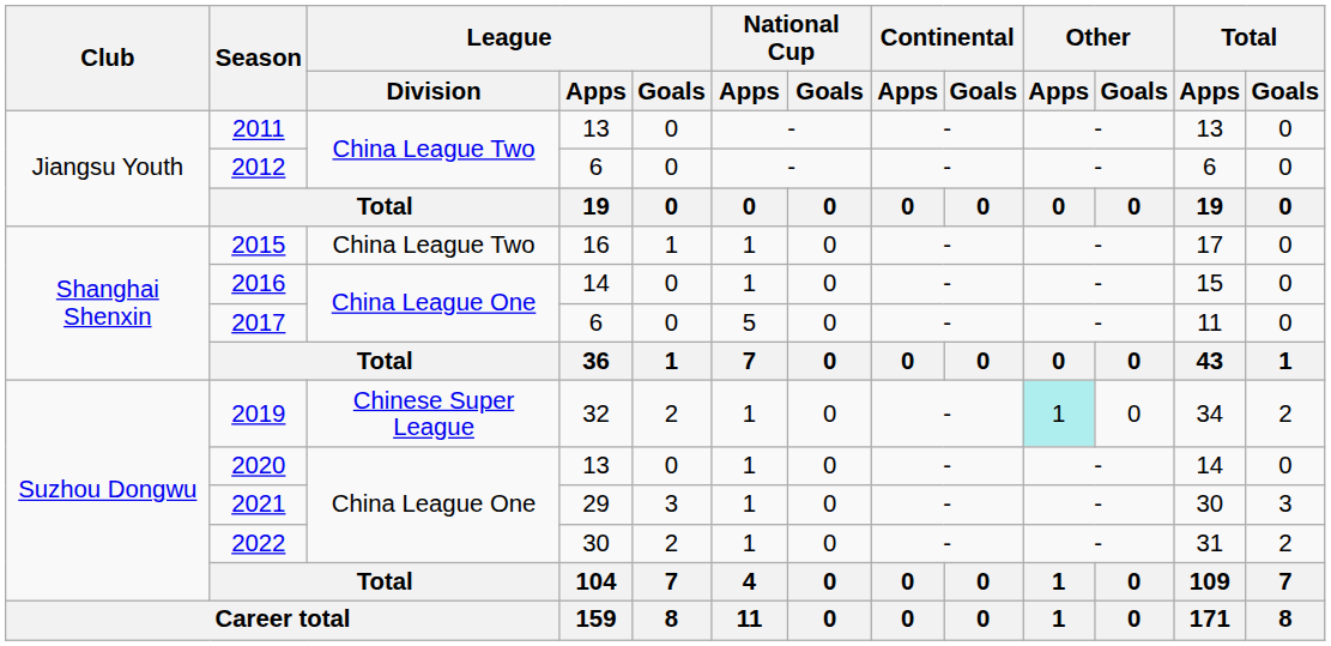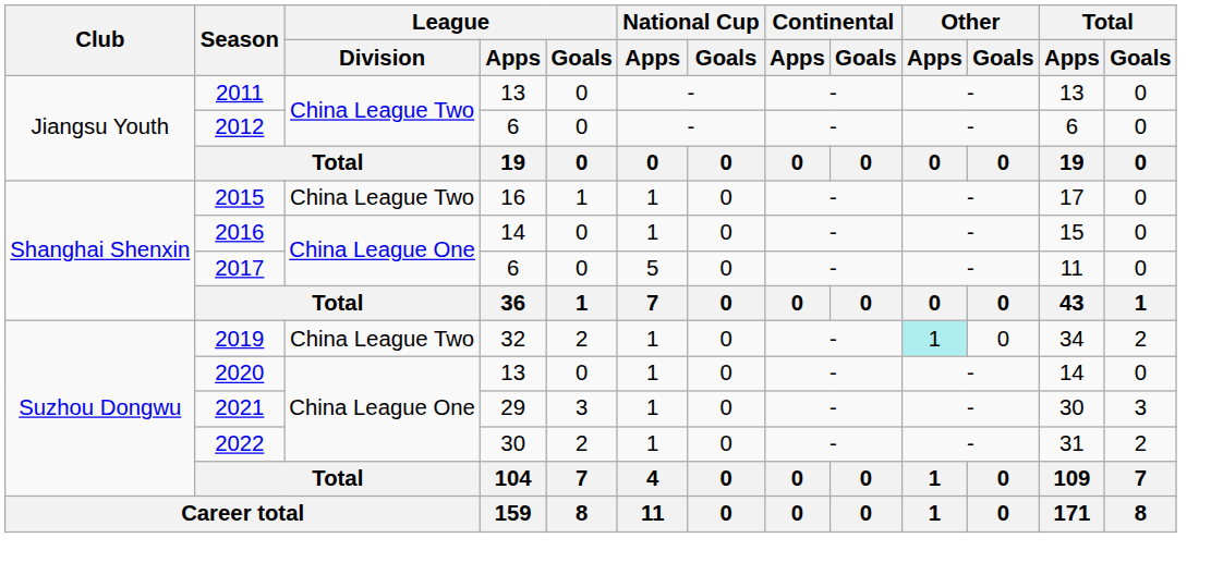 <table class="wikitable" style="text-align: center">
 <tr>
 <th rowspan="2">Club</th>
 <th rowspan="2">Season</th>
 <th colspan="3">League</th>
 <th colspan="2">National Cup</th>
 <th colspan="2">Continental</th>
 <th colspan="2">Other</th>
 <th colspan="2">Total</th>
 </tr>
 <tr>
 <th>Division</th>
 <th>Apps</th>
 <th>Goals</th>
 <th>Apps</th>
 <th>Goals</th>
 <th>Apps</th>
 <th>Goals</th>
 <th>Apps</th>
 <th>Goals</th>
 <th>Apps</th>
 <th>Goals</th>
 </tr>
 <tr>
 <td rowspan=3>Jiangsu Youth</td>
 <td><a href='#'>2011</a></td>
 <td rowspan="2"><a href='#'>China League Two</a></td>
 <td>13</td>
 <td>0</td>
 <td colspan="2">-</td>
 <td colspan="2">-</td>
 <td colspan="2">-</td>
 <td>13</td>
 <td>0</td>
 </tr>
 <tr>
 <td><a href='#'>2012</a></td>
 <td>6</td>
 <td>0</td>
 <td colspan="2">-</td>
 <td colspan="2">-</td>
 <td colspan="2">-</td>
 <td>6</td>
 <td>0</td>
 </tr>
 <tr>
 <th colspan="2"><strong>Total</strong></th>
 <th>19</th>
 <th>0</th>
 <th>0</th>
 <th>0</th>
 <th>0</th>
 <th>0</th>
 <th>0</th>
 <th>0</th>
 <th>19</th>
 <th>0</th>
 </tr>
 <tr>
 <td rowspan=4><a href='#'>Shanghai Shenxin</a></td>
 <td><a href='#'>2015</a></td>
 <td>China League Two</td>
 <td>16</td>
 <td>1</td>
 <td>1</td>
 <td>0</td>
 <td colspan="2">-</td>
 <td colspan="2">-</td>
 <td>17</td>
 <td>0</td>
 </tr>
 <tr>
 <td><a href='#'>2016</a></td>
 <td rowspan="2"><a href='#'>China League One</a></td>
 <td>14</td>
 <td>0</td>
 <td>1</td>
 <td>0</td>
 <td colspan="2">-</td>
 <td colspan="2">-</td>
 <td>15</td>
 <td>0</td>
 </tr>
 <tr>
 <td><a href='#'>2017</a></td>
 <td>6</td>
 <td>0</td>
 <td>5</td>
 <td>0</td>
 <td colspan="2">-</td>
 <td colspan="2">-</td>
 <td>11</td>
 <td>0</td>
 </tr>
 <tr>
 <th colspan="2"><strong>Total</strong></th>
 <th>36</th>
 <th>1</th>
 <th>7</th>
 <th>0</th>
 <th>0</th>
 <th>0</th>
 <th>0</th>
 <th>0</th>
 <th>43</th>
 <th>1</th>
 </tr>
 <tr>
 <td rowspan=5><a href='#'>Suzhou Dongwu</a></td>
 <td><a href='#'>2019</a></td>
-<td><a href='#'>Chinese Super League</a></td>
+<td>China League Two</td>
 <td>32</td>
 <td>2</td>
 <td>1</td>
 <td>0</td>
 <td colspan="2">-</td>
 <td style="background: paleturquoise;">1</td>
 <td>0</td>
 <td>34</td>
 <td>2</td>
 </tr>
 <tr>
 <td><a href='#'>2020</a></td>
 <td rowspan=3>China League One</td>
 <td>13</td>
 <td>0</td>
 <td>1</td>
 <td>0</td>
 <td colspan="2">-</td>
 <td colspan="2">-</td>
 <td>14</td>
 <td>0</td>
 </tr>
 <tr>
 <td><a href='#'>2021</a></td>
 <td>29</td>
 <td>3</td>
 <td>1</td>
 <td>0</td>
 <td colspan="2">-</td>
 <td colspan="2">-</td>
 <td>30</td>
 <td>3</td>
 </tr>
 <tr>
 <td><a href='#'>2022</a></td>
 <td>30</td>
 <td>2</td>
 <td>1</td>
 <td>0</td>
 <td colspan="2">-</td>
 <td colspan="2">-</td>
 <td>31</td>
 <td>2</td>
 </tr>
 <tr>
 <th colspan="2"><strong>Total</strong></th>
 <th>104</th>
 <th>7</th>
 <th>4</th>
 <th>0</th>
 <th>0</th>
 <th>0</th>
 <th>1</th>
 <th>0</th>
 <th>109</th>
 <th>7</th>
 </tr>
 <tr>
 <th colspan=3>Career total</th>
 <th>159</th>
 <th>8</th>
 <th>11</th>
 <th>0</th>
 <th>0</th>
 <th>0</th>
 <th>1</th>
 <th>0</th>
 <th>171</th>
 <th>8</th>
 </tr>
 </table>
